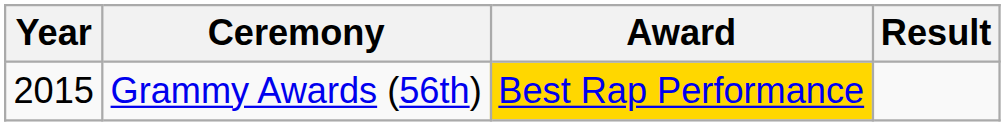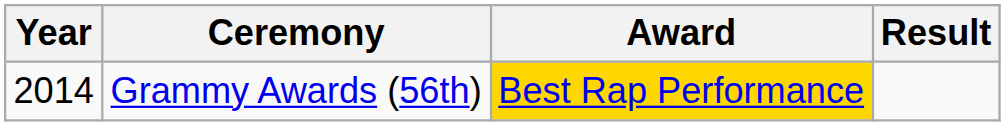 <table class="wikitable">
 <tr>
 <th>Year</th>
 <th>Ceremony</th>
 <th>Award</th>
 <th>Result</th>
 </tr>
 <tr>
-<td rowspan="1">2015</td>
+<td rowspan="1">2014</td>
 <td rowspan="1"><a href='#'>Grammy Awards</a> (<a href='#'>56th</a>)</td>
 <td style="background: gold;"><a href='#'>Best Rap Performance</a></td>
 <td></td>
 </tr>
 </table>
